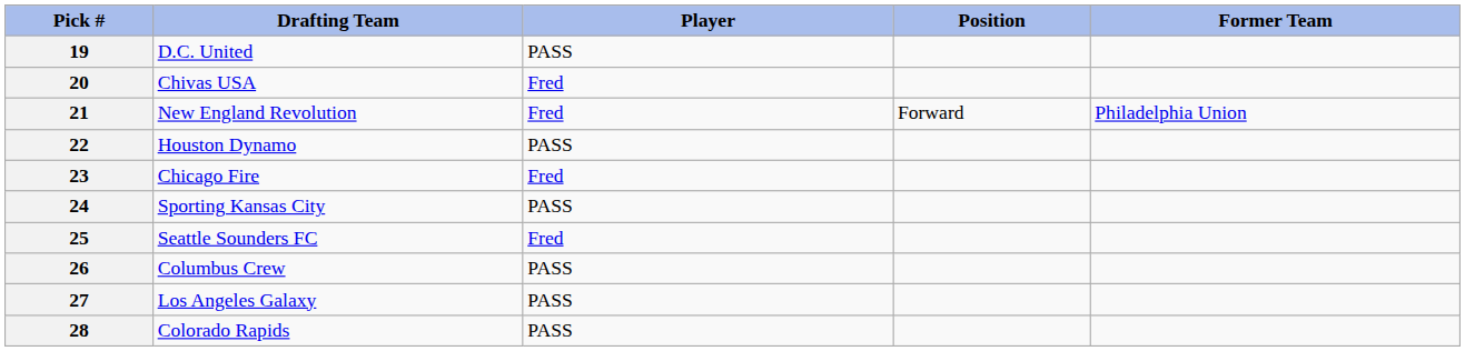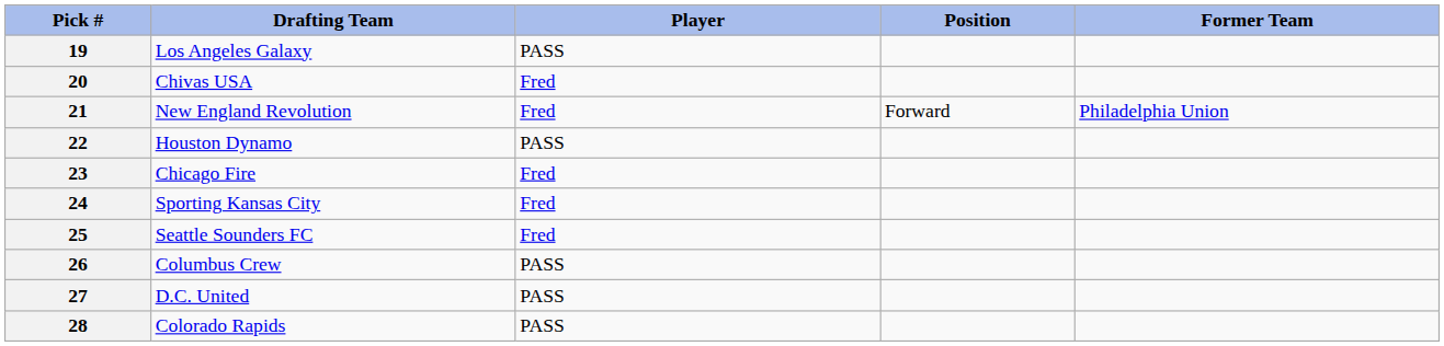 <table class="wikitable sortable" style="width: 60%">
 <tr>
 <th style="background:#A8BDEC;" width=6%>Pick #</th>
 <th width=15% style="background:#A8BDEC;">Drafting Team</th>
 <th width=15% style="background:#A8BDEC;">Player</th>
 <th width=8% style="background:#A8BDEC;">Position</th>
 <th width=15% style="background:#A8BDEC;">Former Team</th>
 </tr>
 <tr>
 <th>19</th>
-<td><a href='#'>D.C. United</a></td>
+<td><a href='#'>Los Angeles Galaxy</a></td>
 <td>PASS</td>
 <td></td>
 <td></td>
 </tr>
 <tr>
 <th>20</th>
 <td><a href='#'>Chivas USA</a></td>
 <td><a href='#'>Fred</a></td>
 <td></td>
 <td></td>
 </tr>
 <tr>
 <th>21</th>
 <td><a href='#'>New England Revolution</a></td>
 <td><a href='#'>Fred</a></td>
 <td>Forward</td>
 <td><a href='#'>Philadelphia Union</a></td>
 </tr>
 <tr>
 <th>22</th>
 <td><a href='#'>Houston Dynamo</a></td>
 <td>PASS</td>
 <td></td>
 <td></td>
 </tr>
 <tr>
 <th>23</th>
 <td><a href='#'>Chicago Fire</a></td>
 <td><a href='#'>Fred</a></td>
 <td></td>
 <td></td>
 </tr>
 <tr>
 <th>24</th>
 <td><a href='#'>Sporting Kansas City</a></td>
-<td>PASS</td>
+<td><a href='#'>Fred</a></td>
 <td></td>
 <td></td>
 </tr>
 <tr>
 <th>25</th>
 <td><a href='#'>Seattle Sounders FC</a></td>
 <td><a href='#'>Fred</a></td>
 <td></td>
 <td></td>
 </tr>
 <tr>
 <th>26</th>
 <td><a href='#'>Columbus Crew</a></td>
 <td>PASS</td>
 <td></td>
 <td></td>
 </tr>
 <tr>
 <th>27</th>
-<td><a href='#'>Los Angeles Galaxy</a></td>
+<td><a href='#'>D.C. United</a></td>
 <td>PASS</td>
 <td></td>
 <td></td>
 </tr>
 <tr>
 <th>28</th>
 <td><a href='#'>Colorado Rapids</a></td>
 <td>PASS</td>
 <td></td>
 <td></td>
 </tr>
 </table>
